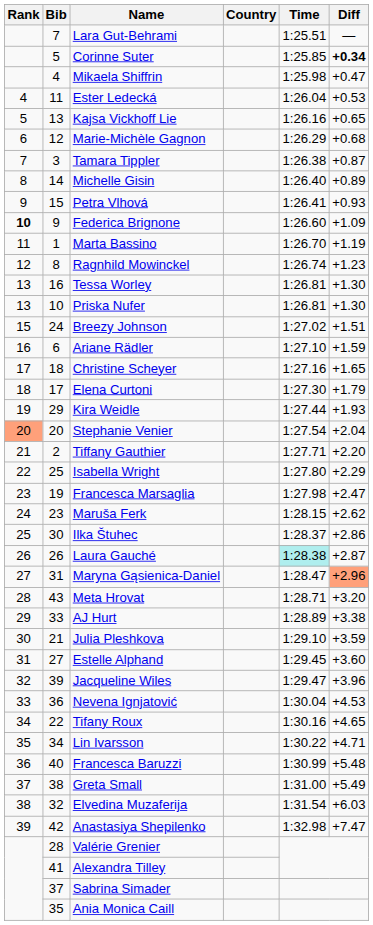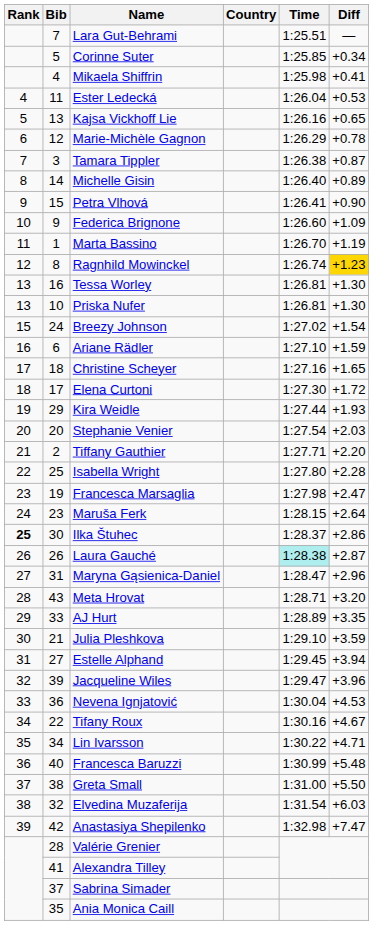 <table class="wikitable sortable" style="text-align:center">
 <tr>
 <th>Rank</th>
 <th>Bib</th>
 <th>Name</th>
 <th>Country</th>
 <th>Time</th>
 <th>Diff</th>
 </tr>
 <tr>
 <td></td>
 <td>7</td>
 <td align=left><a href='#'>Lara Gut-Behrami</a></td>
 <td align=left> </td>
 <td>1:25.51</td>
 <td>—</td>
 </tr>
 <tr>
 <td></td>
 <td>5</td>
 <td align=left><a href='#'>Corinne Suter</a></td>
 <td align=left> </td>
 <td>1:25.85</td>
-<td><strong>+0.34</strong></td>
+<td>+0.34</td>
 </tr>
 <tr>
 <td></td>
 <td>4</td>
 <td align=left><a href='#'>Mikaela Shiffrin</a></td>
 <td align=left></td>
 <td>1:25.98</td>
-<td>+0.47</td>
+<td>+0.41</td>
 </tr>
 <tr>
 <td>4</td>
 <td>11</td>
 <td align=left><a href='#'>Ester Ledecká</a></td>
 <td align=left></td>
 <td>1:26.04</td>
 <td>+0.53</td>
 </tr>
 <tr>
 <td>5</td>
 <td>13</td>
 <td align=left><a href='#'>Kajsa Vickhoff Lie</a></td>
 <td align=left></td>
 <td>1:26.16</td>
 <td>+0.65</td>
 </tr>
 <tr>
 <td>6</td>
 <td>12</td>
 <td align=left><a href='#'>Marie-Michèle Gagnon</a></td>
 <td align=left></td>
 <td>1:26.29</td>
-<td>+0.68</td>
+<td>+0.78</td>
 </tr>
 <tr>
 <td>7</td>
 <td>3</td>
 <td align=left><a href='#'>Tamara Tippler</a></td>
 <td align=left></td>
 <td>1:26.38</td>
 <td>+0.87</td>
 </tr>
 <tr>
 <td>8</td>
 <td>14</td>
 <td align=left><a href='#'>Michelle Gisin</a></td>
 <td align=left> </td>
 <td>1:26.40</td>
 <td>+0.89</td>
 </tr>
 <tr>
 <td>9</td>
 <td>15</td>
 <td align=left><a href='#'>Petra Vlhová</a></td>
 <td align=left></td>
 <td>1:26.41</td>
-<td>+0.93</td>
+<td>+0.90</td>
 </tr>
 <tr>
-<td><strong>10</strong></td>
+<td>10</td>
 <td>9</td>
 <td align=left><a href='#'>Federica Brignone</a></td>
 <td align=left></td>
 <td>1:26.60</td>
 <td>+1.09</td>
 </tr>
 <tr>
 <td>11</td>
 <td>1</td>
 <td align=left><a href='#'>Marta Bassino</a></td>
 <td align=left></td>
 <td>1:26.70</td>
 <td>+1.19</td>
 </tr>
 <tr>
 <td>12</td>
 <td>8</td>
 <td align=left><a href='#'>Ragnhild Mowinckel</a></td>
 <td align=left></td>
 <td>1:26.74</td>
-<td>+1.23</td>
+<td style="background: gold;">+1.23</td>
 </tr>
 <tr>
 <td>13</td>
 <td>16</td>
 <td align=left><a href='#'>Tessa Worley</a></td>
 <td align=left></td>
 <td>1:26.81</td>
 <td>+1.30</td>
 </tr>
 <tr>
 <td>13</td>
 <td>10</td>
 <td align=left><a href='#'>Priska Nufer</a></td>
 <td align=left> </td>
 <td>1:26.81</td>
 <td>+1.30</td>
 </tr>
 <tr>
 <td>15</td>
 <td>24</td>
 <td align=left><a href='#'>Breezy Johnson</a></td>
 <td align=left></td>
 <td>1:27.02</td>
-<td>+1.51</td>
+<td>+1.54</td>
 </tr>
 <tr>
 <td>16</td>
 <td>6</td>
 <td align=left><a href='#'>Ariane Rädler</a></td>
 <td align=left></td>
 <td>1:27.10</td>
 <td>+1.59</td>
 </tr>
 <tr>
 <td>17</td>
 <td>18</td>
 <td align=left><a href='#'>Christine Scheyer</a></td>
 <td align=left></td>
 <td>1:27.16</td>
 <td>+1.65</td>
 </tr>
 <tr>
 <td>18</td>
 <td>17</td>
 <td align=left><a href='#'>Elena Curtoni</a></td>
 <td align=left></td>
 <td>1:27.30</td>
-<td>+1.79</td>
+<td>+1.72</td>
 </tr>
 <tr>
 <td>19</td>
 <td>29</td>
 <td align=left><a href='#'>Kira Weidle</a></td>
 <td align=left></td>
 <td>1:27.44</td>
 <td>+1.93</td>
 </tr>
 <tr>
-<td style="background: lightsalmon;">20</td>
+<td>20</td>
 <td>20</td>
 <td align=left><a href='#'>Stephanie Venier</a></td>
 <td align=left></td>
 <td>1:27.54</td>
-<td>+2.04</td>
+<td>+2.03</td>
 </tr>
 <tr>
 <td>21</td>
 <td>2</td>
 <td align=left><a href='#'>Tiffany Gauthier</a></td>
 <td align=left></td>
 <td>1:27.71</td>
 <td>+2.20</td>
 </tr>
 <tr>
 <td>22</td>
 <td>25</td>
 <td align=left><a href='#'>Isabella Wright</a></td>
 <td align=left></td>
 <td>1:27.80</td>
-<td>+2.29</td>
+<td>+2.28</td>
 </tr>
 <tr>
 <td>23</td>
 <td>19</td>
 <td align=left><a href='#'>Francesca Marsaglia</a></td>
 <td align=left></td>
 <td>1:27.98</td>
 <td>+2.47</td>
 </tr>
 <tr>
 <td>24</td>
 <td>23</td>
 <td align=left><a href='#'>Maruša Ferk</a></td>
 <td align=left></td>
 <td>1:28.15</td>
-<td>+2.62</td>
+<td>+2.64</td>
 </tr>
 <tr>
-<td>25</td>
+<td><strong>25</strong></td>
 <td>30</td>
 <td align=left><a href='#'>Ilka Štuhec</a></td>
 <td align=left></td>
 <td>1:28.37</td>
 <td>+2.86</td>
 </tr>
 <tr>
 <td>26</td>
 <td>26</td>
 <td align=left><a href='#'>Laura Gauché</a></td>
 <td align=left></td>
 <td style="background: paleturquoise;">1:28.38</td>
 <td>+2.87</td>
 </tr>
 <tr>
 <td>27</td>
 <td>31</td>
 <td align=left><a href='#'>Maryna Gąsienica-Daniel</a></td>
 <td align=left></td>
 <td>1:28.47</td>
-<td style="background: lightsalmon;">+2.96</td>
+<td>+2.96</td>
 </tr>
 <tr>
 <td>28</td>
 <td>43</td>
 <td align=left><a href='#'>Meta Hrovat</a></td>
 <td align=left></td>
 <td>1:28.71</td>
 <td>+3.20</td>
 </tr>
 <tr>
 <td>29</td>
 <td>33</td>
 <td align=left><a href='#'>AJ Hurt</a></td>
 <td align=left></td>
 <td>1:28.89</td>
-<td>+3.38</td>
+<td>+3.35</td>
 </tr>
 <tr>
 <td>30</td>
 <td>21</td>
 <td align=left><a href='#'>Julia Pleshkova</a></td>
 <td align=left></td>
 <td>1:29.10</td>
 <td>+3.59</td>
 </tr>
 <tr>
 <td>31</td>
 <td>27</td>
 <td align=left><a href='#'>Estelle Alphand</a></td>
 <td align=left></td>
 <td>1:29.45</td>
-<td>+3.60</td>
+<td>+3.94</td>
 </tr>
 <tr>
 <td>32</td>
 <td>39</td>
 <td align=left><a href='#'>Jacqueline Wiles</a></td>
 <td align=left></td>
 <td>1:29.47</td>
 <td>+3.96</td>
 </tr>
 <tr>
 <td>33</td>
 <td>36</td>
 <td align=left><a href='#'>Nevena Ignjatović</a></td>
 <td align=left></td>
 <td>1:30.04</td>
 <td>+4.53</td>
 </tr>
 <tr>
 <td>34</td>
 <td>22</td>
 <td align=left><a href='#'>Tifany Roux</a></td>
 <td align=left></td>
 <td>1:30.16</td>
-<td>+4.65</td>
+<td>+4.67</td>
 </tr>
 <tr>
 <td>35</td>
 <td>34</td>
 <td align=left><a href='#'>Lin Ivarsson</a></td>
 <td align=left></td>
 <td>1:30.22</td>
 <td>+4.71</td>
 </tr>
 <tr>
 <td>36</td>
 <td>40</td>
 <td align=left><a href='#'>Francesca Baruzzi</a></td>
 <td align=left></td>
 <td>1:30.99</td>
 <td>+5.48</td>
 </tr>
 <tr>
 <td>37</td>
 <td>38</td>
 <td align=left><a href='#'>Greta Small</a></td>
 <td align=left></td>
 <td>1:31.00</td>
-<td>+5.49</td>
+<td>+5.50</td>
 </tr>
 <tr>
 <td>38</td>
 <td>32</td>
 <td align=left><a href='#'>Elvedina Muzaferija</a></td>
 <td align=left></td>
 <td>1:31.54</td>
 <td>+6.03</td>
 </tr>
 <tr>
 <td>39</td>
 <td>42</td>
 <td align=left><a href='#'>Anastasiya Shepilenko</a></td>
 <td align=left></td>
 <td>1:32.98</td>
 <td>+7.47</td>
 </tr>
 <tr>
 <td rowspan=4></td>
 <td>28</td>
 <td align=left><a href='#'>Valérie Grenier</a></td>
 <td align=left></td>
 <td colspan=2 rowspan=2></td>
 </tr>
 <tr>
 <td>41</td>
 <td align=left><a href='#'>Alexandra Tilley</a></td>
 <td align=left></td>
 </tr>
 <tr>
 <td>37</td>
 <td align=left><a href='#'>Sabrina Simader</a></td>
 <td align=left></td>
 <td colspan=2></td>
 </tr>
 <tr>
 <td>35</td>
 <td align=left><a href='#'>Ania Monica Caill</a></td>
 <td align=left></td>
 <td colspan=2></td>
 </tr>
 </table>
